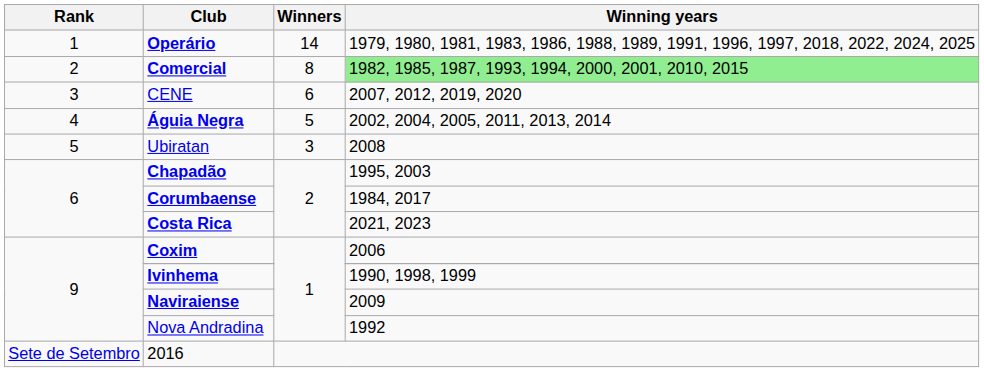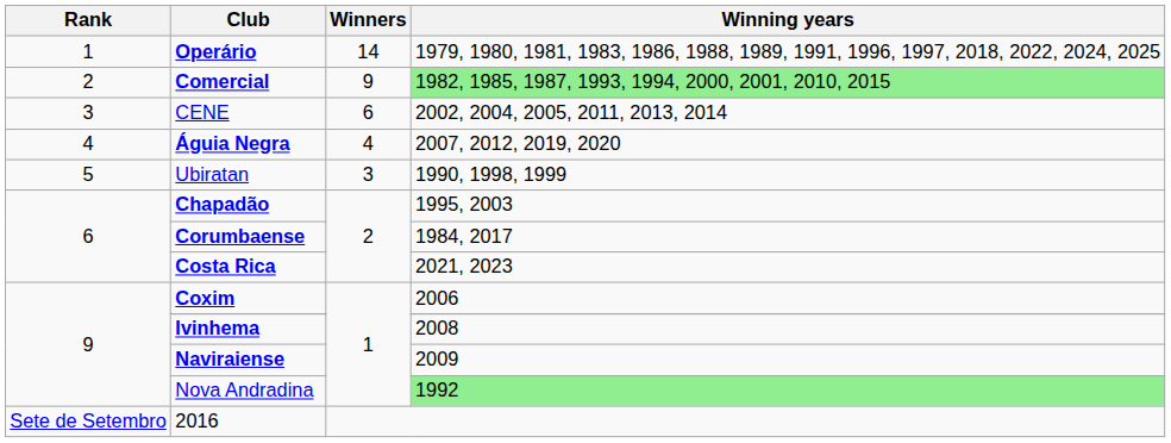 <table class="wikitable sortable">
 <tr>
 <th>Rank</th>
 <th style="width:120px">Club</th>
 <th>Winners</th>
 <th>Winning years</th>
 </tr>
 <tr>
 <td align="center">1</td>
 <td><strong><a href='#'>Operário</a></strong></td>
 <td align="center">14</td>
 <td>1979, 1980, 1981, 1983, 1986, 1988, 1989, 1991, 1996, 1997, 2018, 2022, 2024, 2025</td>
 </tr>
 <tr>
 <td align="center">2</td>
 <td><strong><a href='#'>Comercial</a></strong></td>
-<td align="center">8</td>
+<td align="center">9</td>
 <td style="background: lightgreen;">1982, 1985, 1987, 1993, 1994, 2000, 2001, 2010, 2015</td>
 </tr>
 <tr>
 <td align="center">3</td>
 <td><a href='#'>CENE</a></td>
 <td align="center">6</td>
-<td>2007, 2012, 2019, 2020</td>
+<td>2002, 2004, 2005, 2011, 2013, 2014</td>
 </tr>
 <tr>
 <td align="center">4</td>
 <td><strong><a href='#'>Águia Negra</a></strong></td>
-<td align="center">5</td>
-<td>2002, 2004, 2005, 2011, 2013, 2014</td>
+<td align="center">4</td>
+<td>2007, 2012, 2019, 2020</td>
 </tr>
 <tr>
 <td align="center">5</td>
 <td><a href='#'>Ubiratan</a></td>
 <td align="center">3</td>
-<td>2008</td>
+<td>1990, 1998, 1999</td>
 </tr>
 <tr>
 <td rowspan=3 align="center">6</td>
 <td><strong><a href='#'>Chapadão</a></strong></td>
 <td rowspan=3 align="center">2</td>
 <td>1995, 2003</td>
 </tr>
 <tr>
 <td><strong><a href='#'>Corumbaense</a></strong></td>
 <td>1984, 2017</td>
 </tr>
 <tr>
 <td><strong><a href='#'>Costa Rica</a></strong></td>
 <td>2021, 2023</td>
 </tr>
 <tr>
 <td rowspan=5 align="center">9</td>
 <td><strong><a href='#'>Coxim</a></strong></td>
 <td rowspan=5 align="center">1</td>
 <td>2006</td>
 </tr>
 <tr>
 </tr>
 <tr>
 <td><strong><a href='#'>Ivinhema</a></strong></td>
-<td>1990, 1998, 1999</td>
+<td>2008</td>
 </tr>
 <tr>
 <td><strong><a href='#'>Naviraiense</a></strong></td>
 <td>2009</td>
 </tr>
 <tr>
 <td><a href='#'>Nova Andradina</a></td>
-<td>1992</td>
+<td style="background: lightgreen;">1992</td>
 </tr>
 <tr>
 <td><a href='#'>Sete de Setembro</a></td>
 <td>2016</td>
 </tr>
 </table>
